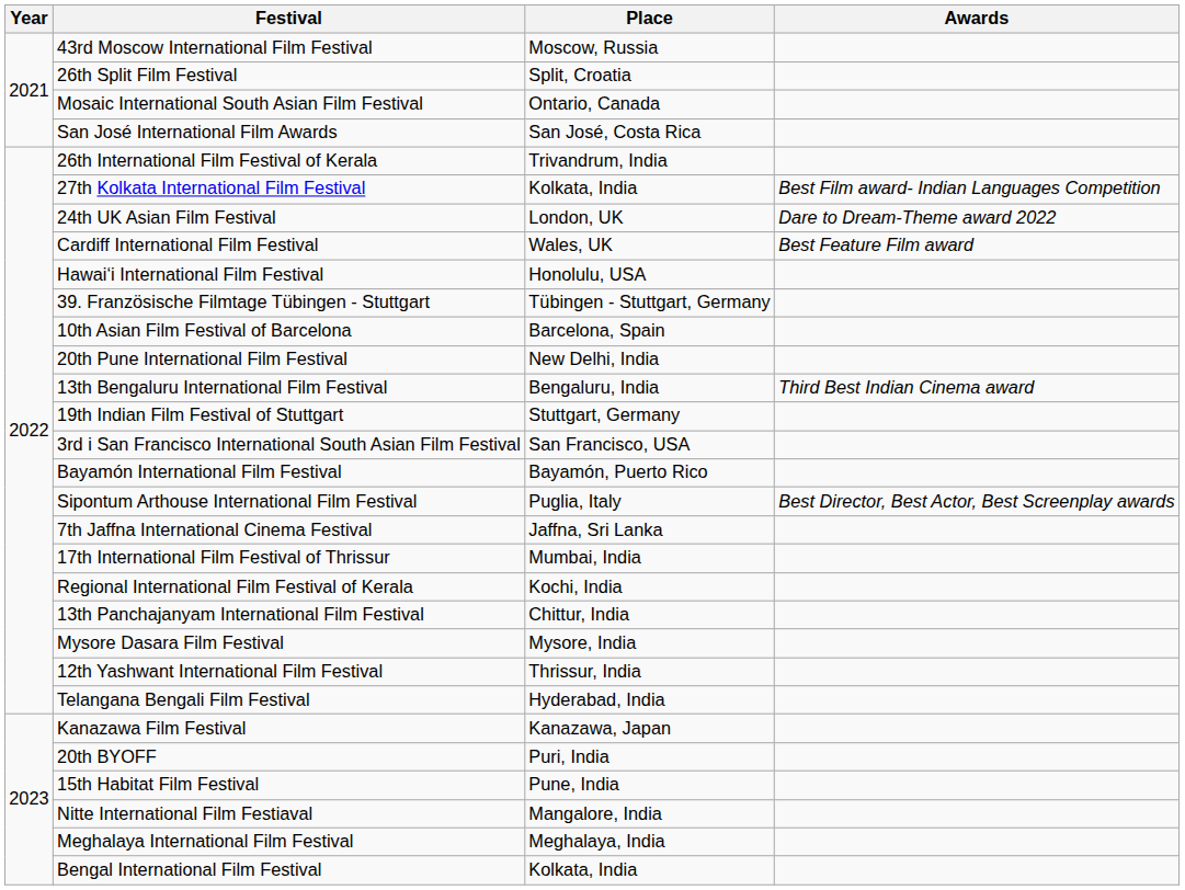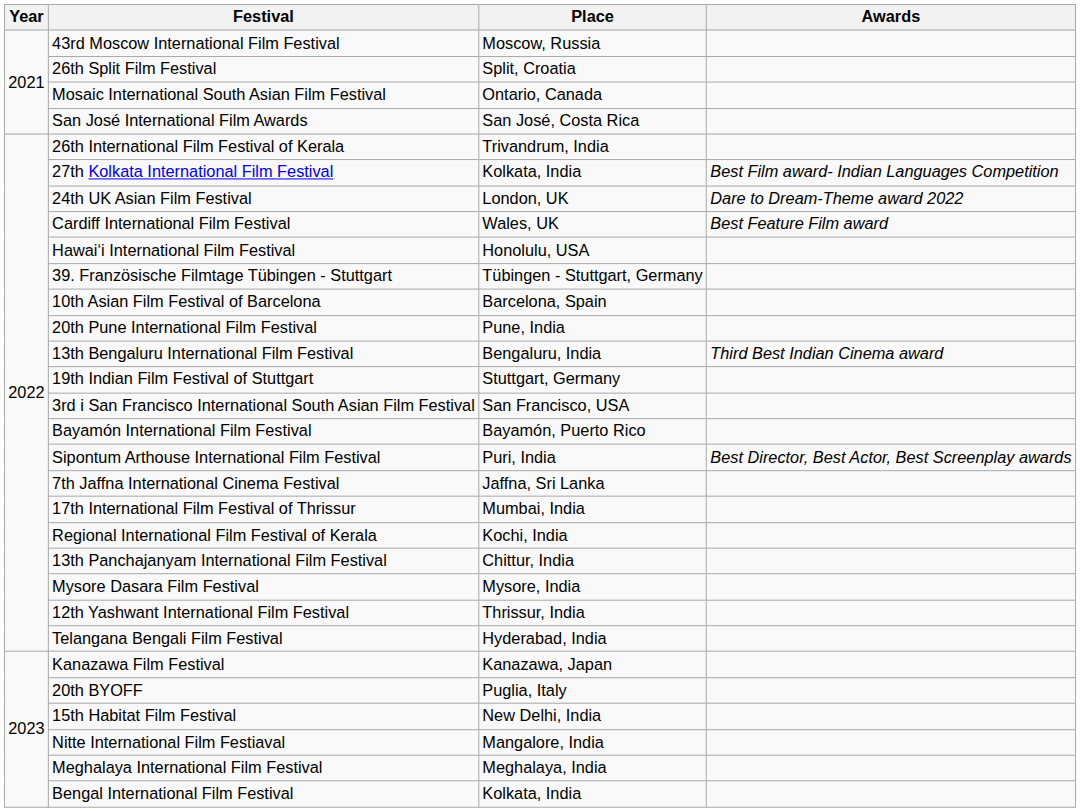 <table class="wikitable sortable">
 <tr>
 <th>Year</th>
 <th>Festival</th>
 <th>Place</th>
 <th>Awards</th>
 </tr>
 <tr>
 <td rowspan="4">2021</td>
 <td>43rd Moscow International Film Festival</td>
 <td>Moscow, Russia</td>
 <td></td>
 </tr>
 <tr>
 <td>26th Split Film Festival</td>
 <td>Split, Croatia</td>
 <td></td>
 </tr>
 <tr>
 <td>Mosaic International South Asian Film Festival</td>
 <td>Ontario, Canada</td>
 <td></td>
 </tr>
 <tr>
 <td>San José International Film Awards</td>
 <td>San José, Costa Rica</td>
 <td></td>
 </tr>
 <tr>
 <td rowspan="20">2022</td>
 <td>26th International Film Festival of Kerala</td>
 <td>Trivandrum, India</td>
 <td></td>
 </tr>
 <tr>
 <td>27th <a href='#'>Kolkata International Film Festival</a></td>
 <td>Kolkata, India</td>
 <td><em>Best Film award- Indian Languages Competition</em></td>
 </tr>
 <tr>
 <td>24th UK Asian Film Festival</td>
 <td>London, UK</td>
 <td><em>Dare to Dream-Theme award 2022</em></td>
 </tr>
 <tr>
 <td>Cardiff International Film Festival</td>
 <td>Wales, UK</td>
 <td><em>Best Feature Film award</em></td>
 </tr>
 <tr>
 <td>Hawai‘i International Film Festival</td>
 <td>Honolulu, USA</td>
 <td></td>
 </tr>
 <tr>
 <td>39. Französische Filmtage Tübingen - Stuttgart</td>
 <td>Tübingen - Stuttgart, Germany</td>
 <td></td>
 </tr>
 <tr>
 <td>10th Asian Film Festival of Barcelona</td>
 <td>Barcelona, Spain</td>
 <td></td>
 </tr>
 <tr>
 <td>20th Pune International Film Festival</td>
-<td>New Delhi, India</td>
+<td>Pune, India</td>
 <td></td>
 </tr>
 <tr>
 <td>13th Bengaluru International Film Festival</td>
 <td>Bengaluru, India</td>
 <td><em>Third Best Indian Cinema award</em></td>
 </tr>
 <tr>
 <td>19th Indian Film Festival of Stuttgart</td>
 <td>Stuttgart, Germany</td>
 <td></td>
 </tr>
 <tr>
 <td>3rd i San Francisco International South Asian Film Festival</td>
 <td>San Francisco, USA</td>
 <td></td>
 </tr>
 <tr>
 <td>Bayamón International Film Festival</td>
 <td>Bayamón, Puerto Rico</td>
 <td></td>
 </tr>
 <tr>
 <td>Sipontum Arthouse International Film Festival</td>
-<td>Puglia, Italy</td>
+<td>Puri, India</td>
 <td><em>Best Director, Best Actor, Best Screenplay awards</em></td>
 </tr>
 <tr>
 <td>7th Jaffna International Cinema Festival</td>
 <td>Jaffna, Sri Lanka</td>
 <td></td>
 </tr>
 <tr>
 <td>17th International Film Festival of Thrissur</td>
 <td>Mumbai, India</td>
 <td></td>
 </tr>
 <tr>
 <td>Regional International Film Festival of Kerala</td>
 <td>Kochi, India</td>
 <td></td>
 </tr>
 <tr>
 <td>13th Panchajanyam International Film Festival</td>
 <td>Chittur, India</td>
 <td></td>
 </tr>
 <tr>
 <td>Mysore Dasara Film Festival</td>
 <td>Mysore, India</td>
 <td></td>
 </tr>
 <tr>
 <td>12th Yashwant International Film Festival</td>
 <td>Thrissur, India</td>
 <td></td>
 </tr>
 <tr>
 <td>Telangana Bengali Film Festival</td>
 <td>Hyderabad, India</td>
 <td></td>
 </tr>
 <tr>
 <td rowspan="6">2023</td>
 <td>Kanazawa Film Festival</td>
 <td>Kanazawa, Japan</td>
 <td></td>
 </tr>
 <tr>
 <td>20th BYOFF</td>
-<td>Puri, India</td>
+<td>Puglia, Italy</td>
 <td></td>
 </tr>
 <tr>
 <td>15th Habitat Film Festival</td>
-<td>Pune, India</td>
+<td>New Delhi, India</td>
 <td></td>
 </tr>
 <tr>
 <td>Nitte International Film Festiaval</td>
 <td>Mangalore, India</td>
 <td></td>
 </tr>
 <tr>
 <td>Meghalaya International Film Festival</td>
 <td>Meghalaya, India</td>
 <td></td>
 </tr>
 <tr>
 <td>Bengal International Film Festival</td>
 <td>Kolkata, India</td>
 <td></td>
 </tr>
 </table>
